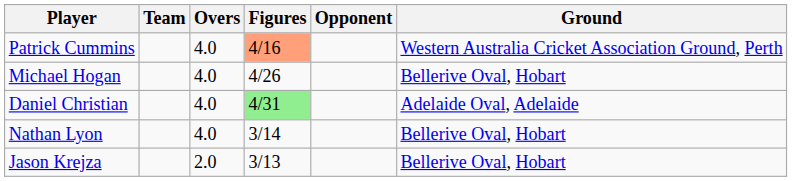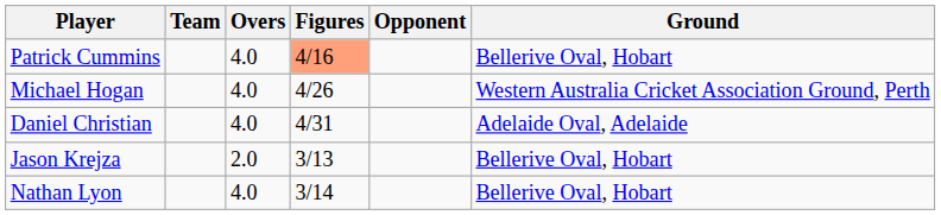 <table class="wikitable">
 <tr>
 <th>Player</th>
 <th>Team</th>
 <th>Overs</th>
 <th>Figures</th>
 <th>Opponent</th>
 <th>Ground</th>
 </tr>
 <tr>
 <td><a href='#'>Patrick Cummins</a></td>
 <td></td>
 <td>4.0</td>
 <td style="background: lightsalmon;">4/16</td>
 <td></td>
-<td><a href='#'>Western Australia Cricket Association Ground</a>, <a href='#'>Perth</a></td>
+<td><a href='#'>Bellerive Oval</a>, <a href='#'>Hobart</a></td>
 </tr>
 <tr>
 <td><a href='#'>Michael Hogan</a></td>
 <td></td>
 <td>4.0</td>
 <td>4/26</td>
 <td></td>
-<td><a href='#'>Bellerive Oval</a>, <a href='#'>Hobart</a></td>
+<td><a href='#'>Western Australia Cricket Association Ground</a>, <a href='#'>Perth</a></td>
 </tr>
 <tr>
 <td><a href='#'>Daniel Christian</a></td>
 <td></td>
 <td>4.0</td>
-<td style="background: lightgreen;">4/31</td>
+<td>4/31</td>
 <td></td>
 <td><a href='#'>Adelaide Oval</a>, <a href='#'>Adelaide</a></td>
+</tr>
+<tr>
+<td><a href='#'>Jason Krejza</a></td>
+<td></td>
+<td>2.0</td>
+<td>3/13</td>
+<td></td>
+<td><a href='#'>Bellerive Oval</a>, <a href='#'>Hobart</a></td>
 </tr>
 <tr>
 <td><a href='#'>Nathan Lyon</a></td>
 <td></td>
 <td>4.0</td>
 <td>3/14</td>
 <td></td>
 <td><a href='#'>Bellerive Oval</a>, <a href='#'>Hobart</a></td>
 </tr>
-<tr>
-<td><a href='#'>Jason Krejza</a></td>
-<td></td>
-<td>2.0</td>
-<td>3/13</td>
-<td></td>
-<td><a href='#'>Bellerive Oval</a>, <a href='#'>Hobart</a></td>
-</tr>
 </table>
